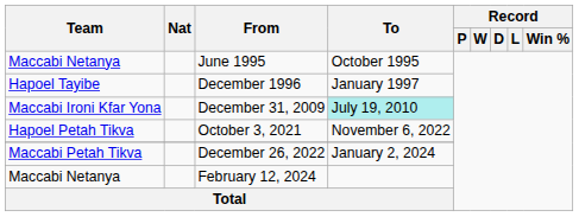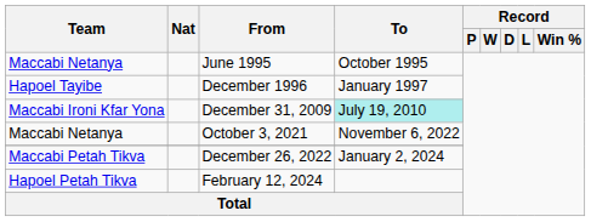 <table class="wikitable" style="text-align: center">
 <tr>
 <th rowspan=2>Team</th>
 <th rowspan=2>Nat</th>
 <th rowspan=2>From</th>
 <th rowspan=2>To</th>
 <th colspan=7>Record</th>
 </tr>
 <tr>
 <th>P</th>
 <th>W</th>
 <th>D</th>
 <th>L</th>
 <th>Win %</th>
 </tr>
 <tr>
 <td align=left><a href='#'>Maccabi Netanya</a></td>
 <td></td>
 <td align=left>June 1995</td>
 <td align=left>October 1995<br></td>
 </tr>
 <tr>
 <td align=left><a href='#'>Hapoel Tayibe</a></td>
 <td></td>
 <td align=left>December 1996</td>
 <td align=left>January 1997<br></td>
 </tr>
 <tr>
 <td align=left><a href='#'>Maccabi Ironi Kfar Yona</a></td>
 <td></td>
 <td align=left>December 31, 2009</td>
 <td align=left style="background: paleturquoise;">July 19, 2010<br></td>
 </tr>
 <tr>
-<td align=left><a href='#'>Hapoel Petah Tikva</a></td>
+<td align=left>Maccabi Netanya</td>
 <td></td>
 <td align=left>October 3, 2021</td>
 <td align=left>November 6, 2022<br></td>
 </tr>
 <tr>
 </tr>
 <tr>
 <td align=left><a href='#'>Maccabi Petah Tikva</a></td>
 <td></td>
 <td align=left>December 26, 2022</td>
 <td align=left>January 2, 2024<br></td>
 </tr>
 <tr>
-<td align=left>Maccabi Netanya</td>
+<td align=left><a href='#'>Hapoel Petah Tikva</a></td>
 <td></td>
 <td align=left>February 12, 2024</td>
 <td align=left><br></td>
 </tr>
 <tr>
 <th colspan=4>Total<br></th>
 </tr>
 </table>
